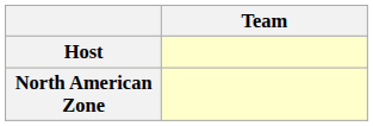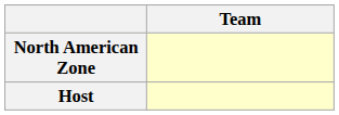 <table class=wikitable>
 <tr>
 <th width=120px></th>
 <th width=160px>Team</th>
 </tr>
 <tr bgcolor=#ffffcc>
+<th>North American Zone</th>
+<td></td>
+</tr>
+<tr bgcolor=#ffffcc>
 <th>Host</th>
 <td></td>
 </tr>
-<tr bgcolor=#ffffcc>
-<th>North American Zone</th>
-<td></td>
-</tr>
 </table>
